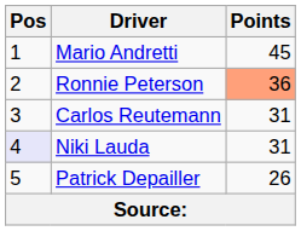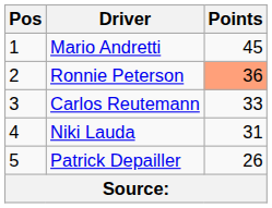 <table class="wikitable" style="font-size: 95%;">
 <tr>
 <th>Pos</th>
 <th>Driver</th>
 <th>Points</th>
 </tr>
 <tr>
 <td>1</td>
 <td> <a href='#'>Mario Andretti</a></td>
 <td align="right">45</td>
 </tr>
 <tr>
 <td>2</td>
 <td> <a href='#'>Ronnie Peterson</a></td>
 <td align="right" style="background: lightsalmon;">36</td>
 </tr>
 <tr>
 <td>3</td>
 <td> <a href='#'>Carlos Reutemann</a></td>
-<td align="right">31</td>
+<td align="right">33</td>
 </tr>
 <tr>
-<td style="background: lavender;">4</td>
+<td>4</td>
 <td> <a href='#'>Niki Lauda</a></td>
 <td align="right">31</td>
 </tr>
 <tr>
 <td>5</td>
 <td> <a href='#'>Patrick Depailler</a></td>
 <td align="right">26</td>
 </tr>
 <tr>
 <th colspan=4>Source:</th>
 </tr>
 </table>
